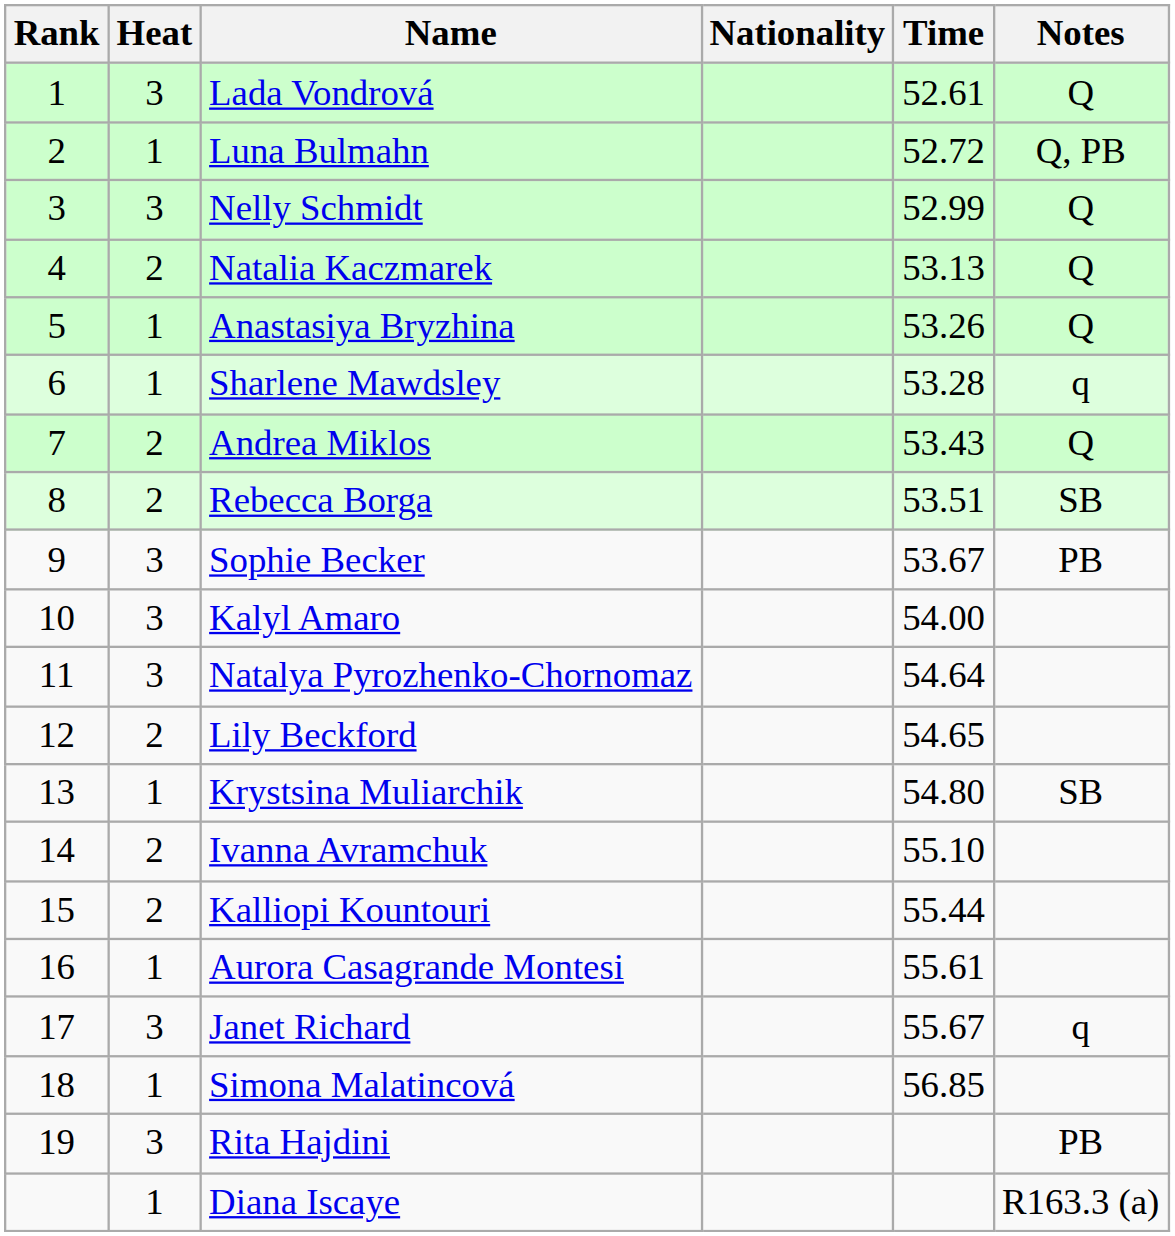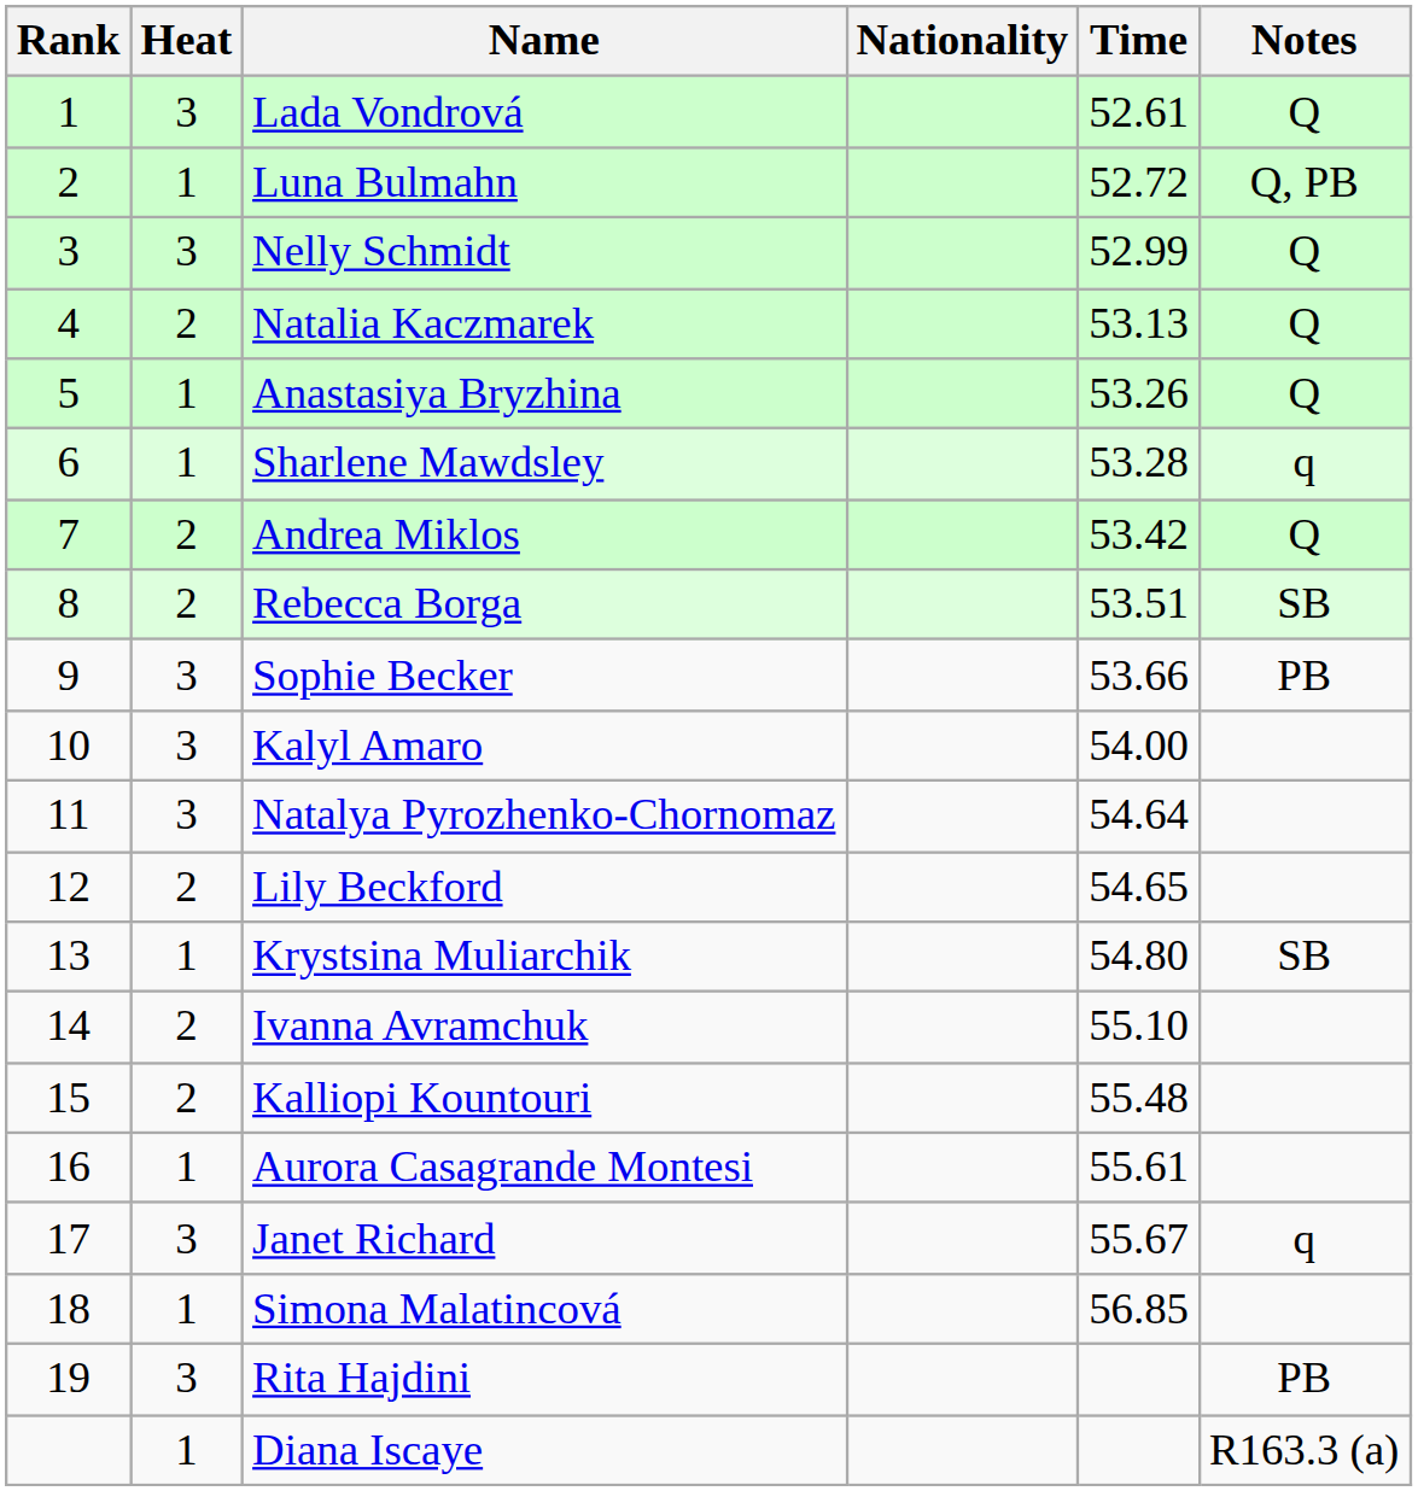 <table class="wikitable sortable" style="text-align:center">
 <tr>
 <th>Rank</th>
 <th>Heat</th>
 <th>Name</th>
 <th>Nationality</th>
 <th>Time</th>
 <th>Notes</th>
 </tr>
 <tr bgcolor=ccffcc>
 <td>1</td>
 <td>3</td>
 <td align=left><a href='#'>Lada Vondrová</a></td>
 <td align=left></td>
 <td>52.61</td>
 <td>Q</td>
 </tr>
 <tr bgcolor=ccffcc>
 <td>2</td>
 <td>1</td>
 <td align=left><a href='#'>Luna Bulmahn</a></td>
 <td align=left></td>
 <td>52.72</td>
 <td>Q, PB</td>
 </tr>
 <tr bgcolor=ccffcc>
 <td>3</td>
 <td>3</td>
 <td align=left><a href='#'>Nelly Schmidt</a></td>
 <td align=left></td>
 <td>52.99</td>
 <td>Q</td>
 </tr>
 <tr bgcolor=ccffcc>
 <td>4</td>
 <td>2</td>
 <td align=left><a href='#'>Natalia Kaczmarek</a></td>
 <td align=left></td>
 <td>53.13</td>
 <td>Q</td>
 </tr>
 <tr bgcolor=ccffcc>
 <td>5</td>
 <td>1</td>
 <td align=left><a href='#'>Anastasiya Bryzhina</a></td>
 <td align=left></td>
 <td>53.26</td>
 <td>Q</td>
 </tr>
 <tr bgcolor=ddffdd>
 <td>6</td>
 <td>1</td>
 <td align=left><a href='#'>Sharlene Mawdsley</a></td>
 <td align=left></td>
 <td>53.28</td>
 <td>q</td>
 </tr>
 <tr bgcolor=ccffcc>
 <td>7</td>
 <td>2</td>
 <td align=left><a href='#'>Andrea Miklos</a></td>
 <td align=left></td>
-<td>53.43</td>
+<td>53.42</td>
 <td>Q</td>
 </tr>
 <tr bgcolor=ddffdd>
 <td>8</td>
 <td>2</td>
 <td align=left><a href='#'>Rebecca Borga</a></td>
 <td align=left></td>
 <td>53.51</td>
 <td>SB</td>
 </tr>
 <tr>
 <td>9</td>
 <td>3</td>
 <td align=left><a href='#'>Sophie Becker</a></td>
 <td align=left></td>
-<td>53.67</td>
+<td>53.66</td>
 <td>PB</td>
 </tr>
 <tr>
 <td>10</td>
 <td>3</td>
 <td align=left><a href='#'>Kalyl Amaro</a></td>
 <td align=left></td>
 <td>54.00</td>
 <td></td>
 </tr>
 <tr>
 <td>11</td>
 <td>3</td>
 <td align=left><a href='#'>Natalya Pyrozhenko-Chornomaz</a></td>
 <td align=left></td>
 <td>54.64</td>
 <td></td>
 </tr>
 <tr>
 <td>12</td>
 <td>2</td>
 <td align=left><a href='#'>Lily Beckford</a></td>
 <td align=left></td>
 <td>54.65</td>
 <td></td>
 </tr>
 <tr>
 <td>13</td>
 <td>1</td>
 <td align=left><a href='#'>Krystsina Muliarchik</a></td>
 <td align=left></td>
 <td>54.80</td>
 <td>SB</td>
 </tr>
 <tr>
 <td>14</td>
 <td>2</td>
 <td align=left><a href='#'>Ivanna Avramchuk</a></td>
 <td align=left></td>
 <td>55.10</td>
 <td></td>
 </tr>
 <tr>
 <td>15</td>
 <td>2</td>
 <td align=left><a href='#'>Kalliopi Kountouri</a></td>
 <td align=left></td>
-<td>55.44</td>
+<td>55.48</td>
 <td></td>
 </tr>
 <tr>
 <td>16</td>
 <td>1</td>
 <td align=left><a href='#'>Aurora Casagrande Montesi</a></td>
 <td align=left></td>
 <td>55.61</td>
 <td></td>
 </tr>
 <tr>
 <td>17</td>
 <td>3</td>
 <td align=left><a href='#'>Janet Richard</a></td>
 <td align=left></td>
 <td>55.67</td>
 <td>q</td>
 </tr>
 <tr>
 <td>18</td>
 <td>1</td>
 <td align=left><a href='#'>Simona Malatincová</a></td>
 <td align=left></td>
 <td>56.85</td>
 <td></td>
 </tr>
 <tr>
 <td>19</td>
 <td>3</td>
 <td align=left><a href='#'>Rita Hajdini</a></td>
 <td align=left></td>
 <td></td>
 <td>PB</td>
 </tr>
 <tr>
 <td></td>
 <td>1</td>
 <td align=left><a href='#'>Diana Iscaye</a></td>
 <td align=left></td>
 <td></td>
 <td>R163.3 (a)</td>
 </tr>
 </table>
